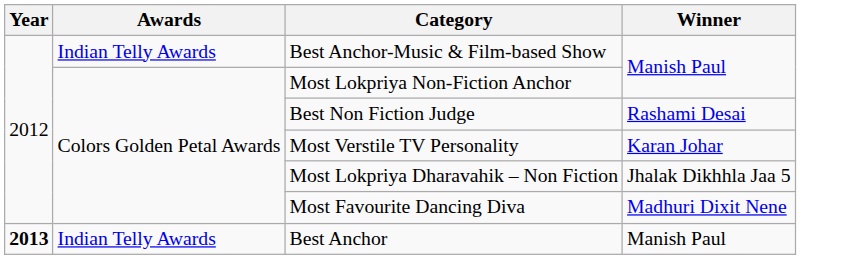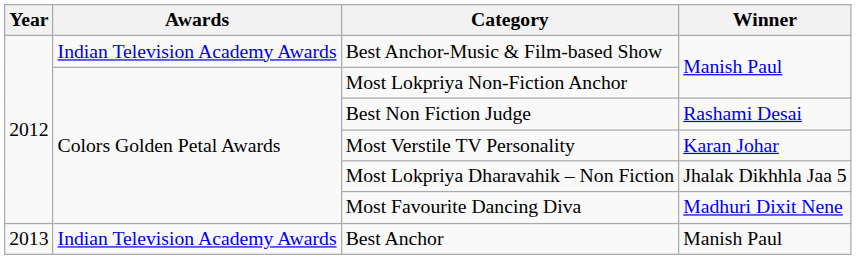 <table class="wikitable">
 <tr>
 <th>Year</th>
 <th>Awards</th>
 <th>Category</th>
 <th>Winner</th>
 </tr>
 <tr>
 <td rowspan="6">2012</td>
-<td><a href='#'>Indian Telly Awards</a></td>
+<td><a href='#'>Indian Television Academy Awards</a></td>
 <td>Best Anchor-Music & Film-based Show</td>
 <td rowspan="2"><a href='#'>Manish Paul</a></td>
 </tr>
 <tr>
 <td rowspan="5">Colors Golden Petal Awards</td>
 <td>Most Lokpriya Non-Fiction Anchor</td>
 </tr>
 <tr>
 <td>Best Non Fiction Judge</td>
 <td><a href='#'>Rashami Desai</a></td>
 </tr>
 <tr>
 <td>Most Verstile TV Personality</td>
 <td><a href='#'>Karan Johar</a></td>
 </tr>
 <tr>
 <td>Most Lokpriya Dharavahik – Non Fiction</td>
 <td>Jhalak Dikhhla Jaa 5</td>
 </tr>
 <tr>
 <td>Most Favourite Dancing Diva</td>
 <td><a href='#'>Madhuri Dixit Nene</a></td>
 </tr>
 <tr>
-<td><strong>2013</strong></td>
-<td><a href='#'>Indian Telly Awards</a></td>
+<td>2013</td>
+<td><a href='#'>Indian Television Academy Awards</a></td>
 <td>Best Anchor</td>
 <td>Manish Paul</td>
 </tr>
 </table>
